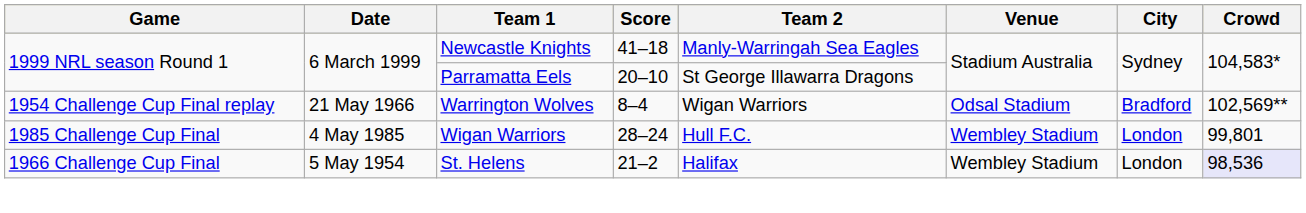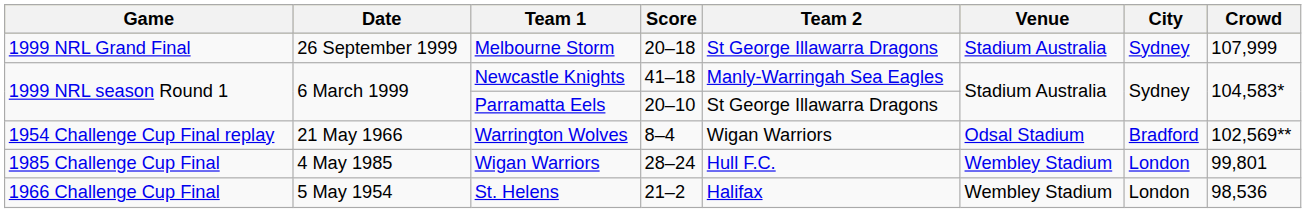 <table class="wikitable" width=90%>
 <tr bgcolor=#bdb76b>
 <th>Game</th>
 <th>Date</th>
 <th>Team 1</th>
 <th>Score</th>
 <th>Team 2</th>
 <th>Venue</th>
 <th>City</th>
 <th>Crowd</th>
+</tr>
+<tr>
+<td><a href='#'>1999 NRL Grand Final</a></td>
+<td>26 September 1999</td>
+<td> <a href='#'>Melbourne Storm</a></td>
+<td>20–18</td>
+<td> <a href='#'>St George Illawarra Dragons</a></td>
+<td><a href='#'>Stadium Australia</a></td>
+<td><a href='#'>Sydney</a></td>
+<td>107,999</td>
 </tr>
 <tr>
 <td rowspan="2"><a href='#'>1999 NRL season</a> Round 1</td>
 <td rowspan="2">6 March 1999</td>
 <td> <a href='#'>Newcastle Knights</a></td>
 <td>41–18</td>
 <td> <a href='#'>Manly-Warringah Sea Eagles</a></td>
 <td rowspan="2">Stadium Australia</td>
 <td rowspan="2">Sydney</td>
 <td rowspan="2">104,583*</td>
 </tr>
 <tr>
 <td> <a href='#'>Parramatta Eels</a></td>
 <td>20–10</td>
 <td> St George Illawarra Dragons</td>
 </tr>
 <tr>
 <td><a href='#'>1954 Challenge Cup Final replay</a></td>
 <td>21 May 1966</td>
 <td> <a href='#'>Warrington Wolves</a></td>
 <td>8–4</td>
 <td> Wigan Warriors</td>
 <td><a href='#'>Odsal Stadium</a></td>
 <td><a href='#'>Bradford</a></td>
 <td>102,569**</td>
 </tr>
 <tr>
 <td><a href='#'>1985 Challenge Cup Final</a></td>
 <td>4 May 1985</td>
 <td> <a href='#'>Wigan Warriors</a></td>
 <td>28–24</td>
 <td> <a href='#'>Hull F.C.</a></td>
 <td><a href='#'>Wembley Stadium</a></td>
 <td><a href='#'>London</a></td>
 <td>99,801</td>
 </tr>
 <tr>
 <td><a href='#'>1966 Challenge Cup Final</a></td>
 <td>5 May 1954</td>
 <td> <a href='#'>St. Helens</a></td>
 <td>21–2</td>
 <td> <a href='#'>Halifax</a></td>
 <td>Wembley Stadium</td>
 <td>London</td>
-<td style="background: lavender;">98,536</td>
+<td>98,536</td>
 </tr>
 </table>
